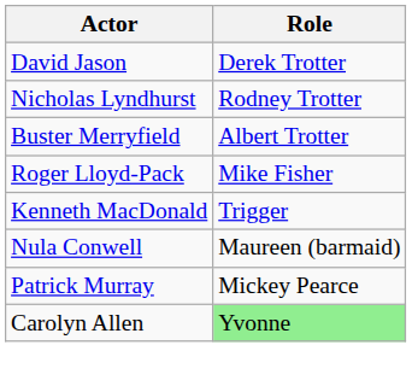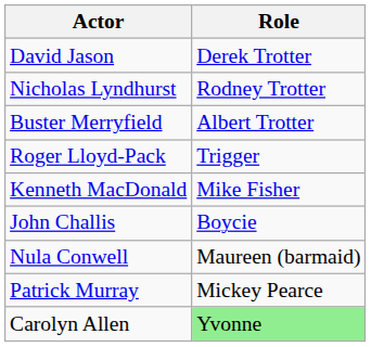 <table class="wikitable">
 <tr>
 <th>Actor</th>
 <th>Role</th>
 </tr>
 <tr>
 <td><a href='#'>David Jason</a></td>
 <td><a href='#'>Derek Trotter</a></td>
 </tr>
 <tr>
 <td><a href='#'>Nicholas Lyndhurst</a></td>
 <td><a href='#'>Rodney Trotter</a></td>
 </tr>
 <tr>
 <td><a href='#'>Buster Merryfield</a></td>
 <td><a href='#'>Albert Trotter</a></td>
 </tr>
 <tr>
 <td><a href='#'>Roger Lloyd-Pack</a></td>
+<td><a href='#'>Trigger</a></td>
+</tr>
+<tr>
+<td><a href='#'>Kenneth MacDonald</a></td>
 <td><a href='#'>Mike Fisher</a></td>
 </tr>
 <tr>
-<td><a href='#'>Kenneth MacDonald</a></td>
-<td><a href='#'>Trigger</a></td>
+<td><a href='#'>John Challis</a></td>
+<td><a href='#'>Boycie</a></td>
 </tr>
 <tr>
 <td><a href='#'>Nula Conwell</a></td>
 <td>Maureen (barmaid)</td>
 </tr>
 <tr>
 <td><a href='#'>Patrick Murray</a></td>
 <td>Mickey Pearce</td>
 </tr>
 <tr>
 <td>Carolyn Allen</td>
 <td style="background: lightgreen;">Yvonne</td>
 </tr>
 </table>
